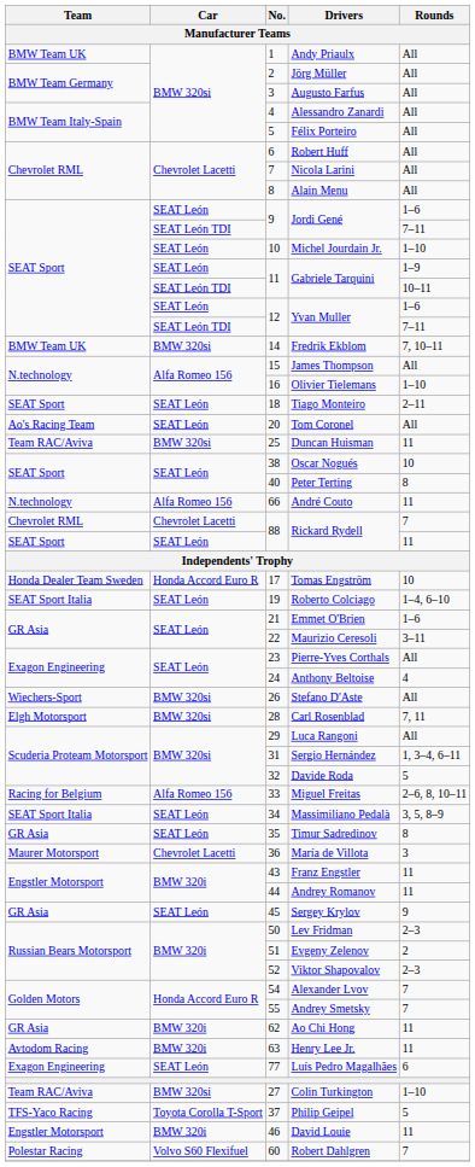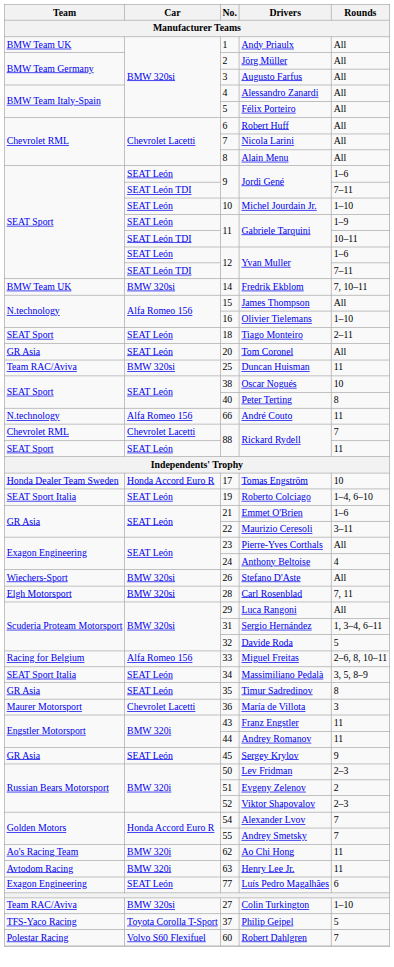 <table class="wikitable" style="font-size: 85%;">
 <tr>
 <th>Team</th>
 <th>Car</th>
 <th>No.</th>
 <th>Drivers</th>
 <th>Rounds</th>
 </tr>
 <tr>
 <th colspan=5>Manufacturer Teams</th>
 </tr>
 <tr>
 <td> <a href='#'>BMW Team UK</a></td>
 <td rowspan="5"><a href='#'>BMW 320si</a></td>
 <td>1</td>
 <td> <a href='#'>Andy Priaulx</a></td>
 <td>All</td>
 </tr>
 <tr>
 <td rowspan="2"> <a href='#'>BMW Team Germany</a></td>
 <td>2</td>
 <td> <a href='#'>Jörg Müller</a></td>
 <td>All</td>
 </tr>
 <tr>
 <td>3</td>
 <td> <a href='#'>Augusto Farfus</a></td>
 <td>All</td>
 </tr>
 <tr>
 <td rowspan="2"> <a href='#'>BMW Team Italy-Spain</a></td>
 <td>4</td>
 <td> <a href='#'>Alessandro Zanardi</a></td>
 <td>All</td>
 </tr>
 <tr>
 <td>5</td>
 <td> <a href='#'>Félix Porteiro</a></td>
 <td>All</td>
 </tr>
 <tr>
 <td rowspan="3"> <a href='#'>Chevrolet RML</a></td>
 <td rowspan="3"><a href='#'>Chevrolet Lacetti</a></td>
 <td>6</td>
 <td> <a href='#'>Robert Huff</a></td>
 <td>All</td>
 </tr>
 <tr>
 <td>7</td>
 <td> <a href='#'>Nicola Larini</a></td>
 <td>All</td>
 </tr>
 <tr>
 <td>8</td>
 <td> <a href='#'>Alain Menu</a></td>
 <td>All</td>
 </tr>
 <tr>
 <td rowspan="7"> <a href='#'>SEAT Sport</a></td>
 <td><a href='#'>SEAT León</a></td>
 <td rowspan="2">9</td>
 <td rowspan="2"> <a href='#'>Jordi Gené</a></td>
 <td>1–6</td>
 </tr>
 <tr>
 <td><a href='#'>SEAT León TDI</a></td>
 <td>7–11</td>
 </tr>
 <tr>
 <td><a href='#'>SEAT León</a></td>
 <td>10</td>
 <td> <a href='#'>Michel Jourdain Jr.</a></td>
 <td>1–10</td>
 </tr>
 <tr>
 <td><a href='#'>SEAT León</a></td>
 <td rowspan="2">11</td>
 <td rowspan="2"> <a href='#'>Gabriele Tarquini</a></td>
 <td>1–9</td>
 </tr>
 <tr>
 <td><a href='#'>SEAT León TDI</a></td>
 <td>10–11</td>
 </tr>
 <tr>
 <td><a href='#'>SEAT León</a></td>
 <td rowspan="2">12</td>
 <td rowspan="2"> <a href='#'>Yvan Muller</a></td>
 <td>1–6</td>
 </tr>
 <tr>
 <td><a href='#'>SEAT León TDI</a></td>
 <td>7–11</td>
 </tr>
 <tr>
 <td> <a href='#'>BMW Team UK</a></td>
 <td><a href='#'>BMW 320si</a></td>
 <td>14</td>
 <td> <a href='#'>Fredrik Ekblom</a></td>
 <td>7, 10–11</td>
 </tr>
 <tr>
 <td rowspan="2"> <a href='#'>N.technology</a></td>
 <td rowspan="2"><a href='#'>Alfa Romeo 156</a></td>
 <td>15</td>
 <td> <a href='#'>James Thompson</a></td>
 <td>All</td>
 </tr>
 <tr>
 <td>16</td>
 <td> <a href='#'>Olivier Tielemans</a></td>
 <td>1–10</td>
 </tr>
 <tr>
 <td> <a href='#'>SEAT Sport</a></td>
 <td><a href='#'>SEAT León</a></td>
 <td>18</td>
 <td> <a href='#'>Tiago Monteiro</a></td>
 <td>2–11</td>
 </tr>
 <tr>
-<td> <a href='#'>Ao's Racing Team</a></td>
+<td> <a href='#'>GR Asia</a></td>
 <td><a href='#'>SEAT León</a></td>
 <td>20</td>
 <td> <a href='#'>Tom Coronel</a></td>
 <td>All</td>
 </tr>
 <tr>
 <td> <a href='#'>Team RAC/Aviva</a></td>
 <td><a href='#'>BMW 320si</a></td>
 <td>25</td>
 <td> <a href='#'>Duncan Huisman</a></td>
 <td>11</td>
 </tr>
 <tr>
 <td rowspan="2"> <a href='#'>SEAT Sport</a></td>
 <td rowspan="2"><a href='#'>SEAT León</a></td>
 <td>38</td>
 <td> <a href='#'>Oscar Nogués</a></td>
 <td>10</td>
 </tr>
 <tr>
 <td>40</td>
 <td> <a href='#'>Peter Terting</a></td>
 <td>8</td>
 </tr>
 <tr>
 <td> <a href='#'>N.technology</a></td>
 <td><a href='#'>Alfa Romeo 156</a></td>
 <td>66</td>
 <td> <a href='#'>André Couto</a></td>
 <td>11</td>
 </tr>
 <tr>
 <td> <a href='#'>Chevrolet RML</a></td>
 <td><a href='#'>Chevrolet Lacetti</a></td>
 <td rowspan="2">88</td>
 <td rowspan="2"> <a href='#'>Rickard Rydell</a></td>
 <td>7</td>
 </tr>
 <tr>
 <td> <a href='#'>SEAT Sport</a></td>
 <td><a href='#'>SEAT León</a></td>
 <td>11</td>
 </tr>
 <tr>
 <th colspan=5>Independents' Trophy</th>
 </tr>
 <tr>
 <td> <a href='#'>Honda Dealer Team Sweden</a></td>
 <td><a href='#'>Honda Accord Euro R</a></td>
 <td>17</td>
 <td> <a href='#'>Tomas Engström</a></td>
 <td>10</td>
 </tr>
 <tr>
 <td> <a href='#'>SEAT Sport Italia</a></td>
 <td><a href='#'>SEAT León</a></td>
 <td>19</td>
 <td> <a href='#'>Roberto Colciago</a></td>
 <td>1–4, 6–10</td>
 </tr>
 <tr>
 <td rowspan="2"> <a href='#'>GR Asia</a></td>
 <td rowspan="2"><a href='#'>SEAT León</a></td>
 <td>21</td>
 <td> <a href='#'>Emmet O'Brien</a></td>
 <td>1–6</td>
 </tr>
 <tr>
 <td>22</td>
 <td> <a href='#'>Maurizio Ceresoli</a></td>
 <td>3–11</td>
 </tr>
 <tr>
 <td rowspan="2"> <a href='#'>Exagon Engineering</a></td>
 <td rowspan="2"><a href='#'>SEAT León</a></td>
 <td>23</td>
 <td> <a href='#'>Pierre-Yves Corthals</a></td>
 <td>All</td>
 </tr>
 <tr>
 <td>24</td>
 <td> <a href='#'>Anthony Beltoise</a></td>
 <td>4</td>
 </tr>
 <tr>
 <td> <a href='#'>Wiechers-Sport</a></td>
 <td><a href='#'>BMW 320si</a></td>
 <td>26</td>
 <td> <a href='#'>Stefano D'Aste</a></td>
 <td>All</td>
 </tr>
 <tr>
 <td> <a href='#'>Elgh Motorsport</a></td>
 <td><a href='#'>BMW 320si</a></td>
 <td>28</td>
 <td> <a href='#'>Carl Rosenblad</a></td>
 <td>7, 11</td>
 </tr>
 <tr>
 <td rowspan="3"> <a href='#'>Scuderia Proteam Motorsport</a></td>
 <td rowspan="3"><a href='#'>BMW 320si</a></td>
 <td>29</td>
 <td> <a href='#'>Luca Rangoni</a></td>
 <td>All</td>
 </tr>
 <tr>
 <td>31</td>
 <td> <a href='#'>Sergio Hernández</a></td>
 <td>1, 3–4, 6–11</td>
 </tr>
 <tr>
 <td>32</td>
 <td> <a href='#'>Davide Roda</a></td>
 <td>5</td>
 </tr>
 <tr>
 <td> <a href='#'>Racing for Belgium</a></td>
 <td><a href='#'>Alfa Romeo 156</a></td>
 <td>33</td>
 <td> <a href='#'>Miguel Freitas</a></td>
 <td>2–6, 8, 10–11</td>
 </tr>
 <tr>
 <td> <a href='#'>SEAT Sport Italia</a></td>
 <td><a href='#'>SEAT León</a></td>
 <td>34</td>
 <td> <a href='#'>Massimiliano Pedalà</a></td>
 <td>3, 5, 8–9</td>
 </tr>
 <tr>
 <td> <a href='#'>GR Asia</a></td>
 <td><a href='#'>SEAT León</a></td>
 <td>35</td>
 <td> <a href='#'>Timur Sadredinov</a></td>
 <td>8</td>
 </tr>
 <tr>
 <td> <a href='#'>Maurer Motorsport</a></td>
 <td><a href='#'>Chevrolet Lacetti</a></td>
 <td>36</td>
 <td> <a href='#'>María de Villota</a></td>
 <td>3</td>
 </tr>
 <tr>
 <td rowspan="2"> <a href='#'>Engstler Motorsport</a></td>
 <td rowspan="2"><a href='#'>BMW 320i</a></td>
 <td>43</td>
 <td> <a href='#'>Franz Engstler</a></td>
 <td>11</td>
 </tr>
 <tr>
 <td>44</td>
 <td> <a href='#'>Andrey Romanov</a></td>
 <td>11</td>
 </tr>
 <tr>
 <td> <a href='#'>GR Asia</a></td>
 <td><a href='#'>SEAT León</a></td>
 <td>45</td>
 <td> <a href='#'>Sergey Krylov</a></td>
 <td>9</td>
 </tr>
 <tr>
 <td rowspan="3"> <a href='#'>Russian Bears Motorsport</a></td>
 <td rowspan="3"><a href='#'>BMW 320i</a></td>
 <td>50</td>
 <td> <a href='#'>Lev Fridman</a></td>
 <td>2–3</td>
 </tr>
 <tr>
 <td>51</td>
 <td> <a href='#'>Evgeny Zelenov</a></td>
 <td>2</td>
 </tr>
 <tr>
 <td>52</td>
 <td> <a href='#'>Viktor Shapovalov</a></td>
 <td>2–3</td>
 </tr>
 <tr>
 <td rowspan="2"> <a href='#'>Golden Motors</a></td>
 <td rowspan="2"><a href='#'>Honda Accord Euro R</a></td>
 <td>54</td>
 <td> <a href='#'>Alexander Lvov</a></td>
 <td>7</td>
 </tr>
 <tr>
 <td>55</td>
 <td> <a href='#'>Andrey Smetsky</a></td>
 <td>7</td>
 </tr>
 <tr>
-<td> <a href='#'>GR Asia</a></td>
+<td> <a href='#'>Ao's Racing Team</a></td>
 <td><a href='#'>BMW 320i</a></td>
 <td>62</td>
 <td> <a href='#'>Ao Chi Hong</a></td>
 <td>11</td>
 </tr>
 <tr>
 <td> <a href='#'>Avtodom Racing</a></td>
 <td><a href='#'>BMW 320i</a></td>
 <td>63</td>
 <td> <a href='#'>Henry Lee Jr.</a></td>
 <td>11</td>
 </tr>
 <tr>
 <td> <a href='#'>Exagon Engineering</a></td>
 <td><a href='#'>SEAT León</a></td>
 <td>77</td>
 <td> <a href='#'>Luís Pedro Magalhães</a></td>
 <td>6</td>
 </tr>
 <tr>
 <th colspan=5></th>
 </tr>
 <tr>
 <td> <a href='#'>Team RAC/Aviva</a></td>
 <td><a href='#'>BMW 320si</a></td>
 <td>27</td>
 <td> <a href='#'>Colin Turkington</a></td>
 <td>1–10</td>
 </tr>
 <tr>
 <td> <a href='#'>TFS-Yaco Racing</a></td>
 <td><a href='#'>Toyota Corolla T-Sport</a></td>
 <td>37</td>
 <td> <a href='#'>Philip Geipel</a></td>
 <td>5</td>
 </tr>
 <tr>
-<td> <a href='#'>Engstler Motorsport</a></td>
-<td><a href='#'>BMW 320i</a></td>
-<td>46</td>
-<td> <a href='#'>David Louie</a></td>
-<td>11</td>
-</tr>
-<tr>
 <td> <a href='#'>Polestar Racing</a></td>
 <td><a href='#'>Volvo S60 Flexifuel</a></td>
 <td>60</td>
 <td> <a href='#'>Robert Dahlgren</a></td>
 <td>7</td>
 </tr>
 <tr>
 </tr>
 </table>
